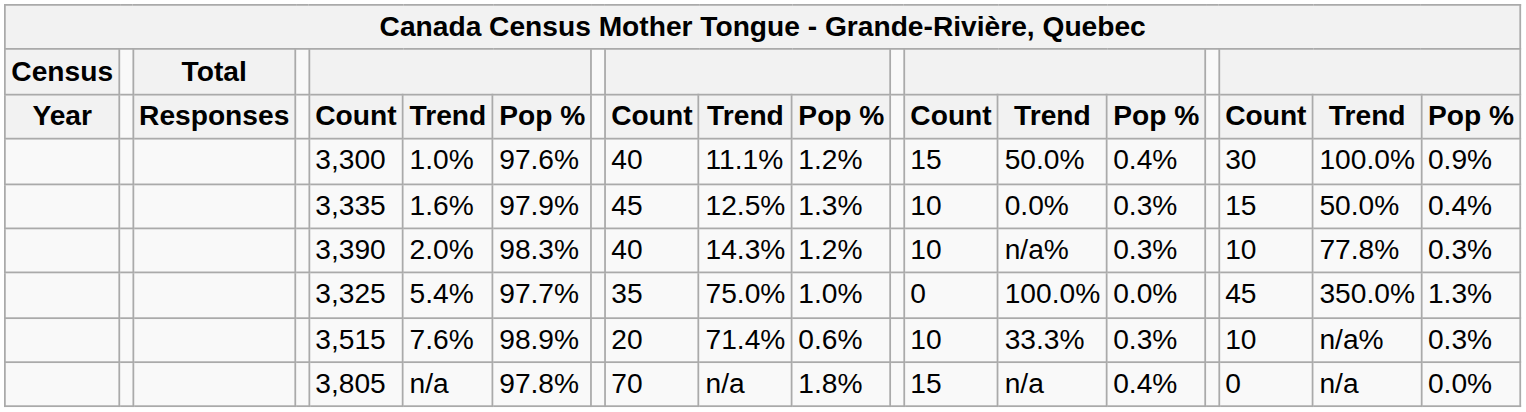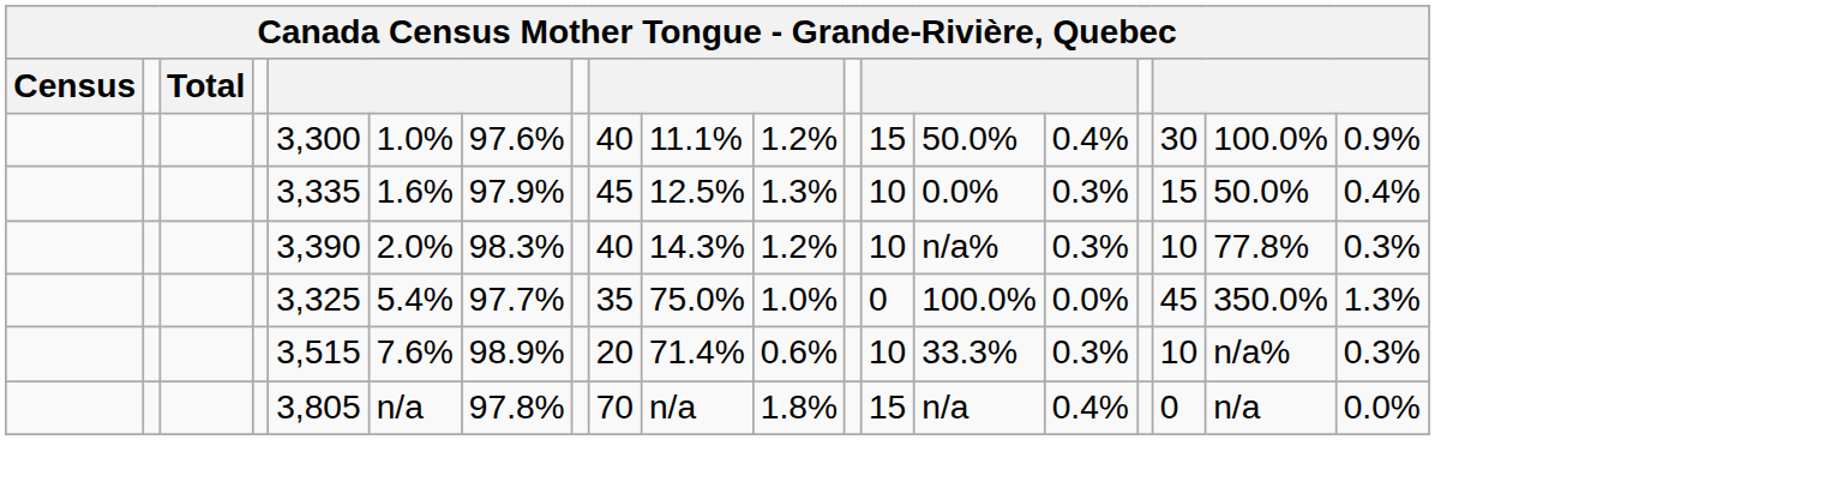 <table class="wikitable">
 <tr>
 <th colspan="19">Canada Census Mother Tongue - Grande-Rivière, Quebec</th>
 </tr>
 <tr>
 <th>Census</th>
 <td></td>
 <th>Total</th>
 <td colspan="1"></td>
 <th colspan="3"></th>
 <td colspan="1"></td>
 <th colspan="3"></th>
 <td colspan="1"></td>
 <th colspan="3"></th>
 <td colspan="1"></td>
 <th colspan="3"></th>
-</tr>
-<tr>
-<th>Year</th>
-<td></td>
-<th>Responses</th>
-<td></td>
-<th>Count</th>
-<th>Trend</th>
-<th>Pop %</th>
-<td></td>
-<th>Count</th>
-<th>Trend</th>
-<th>Pop %</th>
-<td></td>
-<th>Count</th>
-<th>Trend</th>
-<th>Pop %</th>
-<td></td>
-<th>Count</th>
-<th>Trend</th>
-<th>Pop %</th>
 </tr>
 <tr>
 <td></td>
 <td></td>
 <td></td>
 <td></td>
 <td>3,300</td>
 <td> 1.0%</td>
 <td>97.6%</td>
 <td></td>
 <td>40</td>
 <td> 11.1%</td>
 <td>1.2%</td>
 <td></td>
 <td>15</td>
 <td> 50.0%</td>
 <td>0.4%</td>
 <td></td>
 <td>30</td>
 <td> 100.0%</td>
 <td>0.9%</td>
 </tr>
 <tr>
 <td></td>
 <td></td>
 <td></td>
 <td></td>
 <td>3,335</td>
 <td> 1.6%</td>
 <td>97.9%</td>
 <td></td>
 <td>45</td>
 <td> 12.5%</td>
 <td>1.3%</td>
 <td></td>
 <td>10</td>
 <td> 0.0%</td>
 <td>0.3%</td>
 <td></td>
 <td>15</td>
 <td> 50.0%</td>
 <td>0.4%</td>
 </tr>
 <tr>
 <td></td>
 <td></td>
 <td></td>
 <td></td>
 <td>3,390</td>
 <td> 2.0%</td>
 <td>98.3%</td>
 <td></td>
 <td>40</td>
 <td> 14.3%</td>
 <td>1.2%</td>
 <td></td>
 <td>10</td>
 <td> n/a%</td>
 <td>0.3%</td>
 <td></td>
 <td>10</td>
 <td> 77.8%</td>
 <td>0.3%</td>
 </tr>
 <tr>
 <td></td>
 <td></td>
 <td></td>
 <td></td>
 <td>3,325</td>
 <td> 5.4%</td>
 <td>97.7%</td>
 <td></td>
 <td>35</td>
 <td> 75.0%</td>
 <td>1.0%</td>
 <td></td>
 <td>0</td>
 <td> 100.0%</td>
 <td>0.0%</td>
 <td></td>
 <td>45</td>
 <td> 350.0%</td>
 <td>1.3%</td>
 </tr>
 <tr>
 <td></td>
 <td></td>
 <td></td>
 <td></td>
 <td>3,515</td>
 <td> 7.6%</td>
 <td>98.9%</td>
 <td></td>
 <td>20</td>
 <td> 71.4%</td>
 <td>0.6%</td>
 <td></td>
 <td>10</td>
 <td> 33.3%</td>
 <td>0.3%</td>
 <td></td>
 <td>10</td>
 <td> n/a%</td>
 <td>0.3%</td>
 </tr>
 <tr>
 <td></td>
 <td></td>
 <td></td>
 <td></td>
 <td>3,805</td>
 <td>n/a</td>
 <td>97.8%</td>
 <td></td>
 <td>70</td>
 <td>n/a</td>
 <td>1.8%</td>
 <td></td>
 <td>15</td>
 <td>n/a</td>
 <td>0.4%</td>
 <td></td>
 <td>0</td>
 <td>n/a</td>
 <td>0.0%</td>
 </tr>
 </table>
